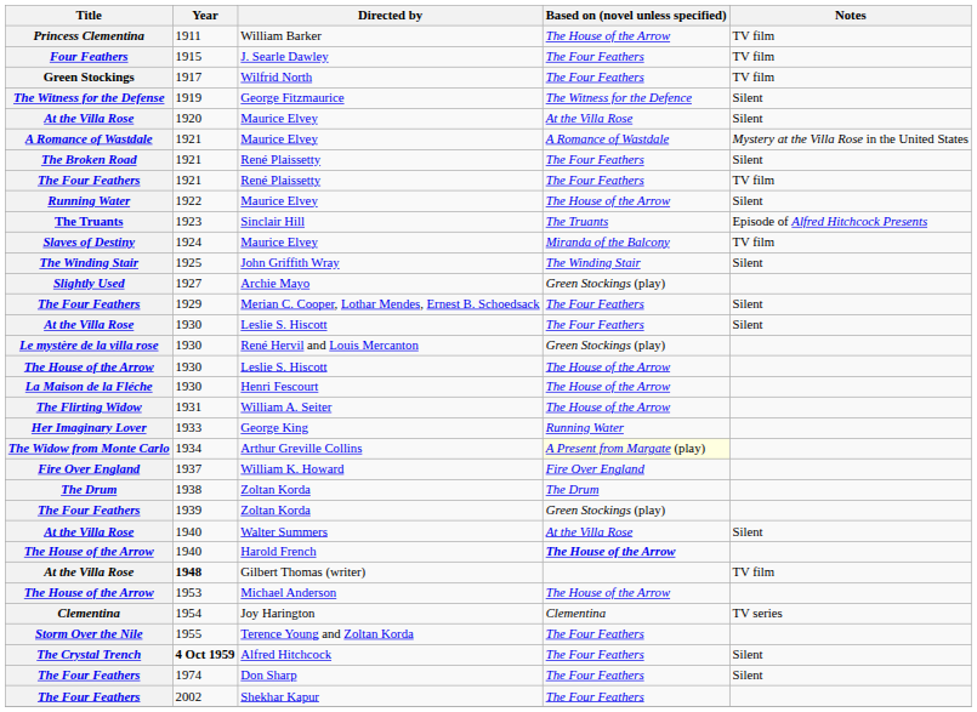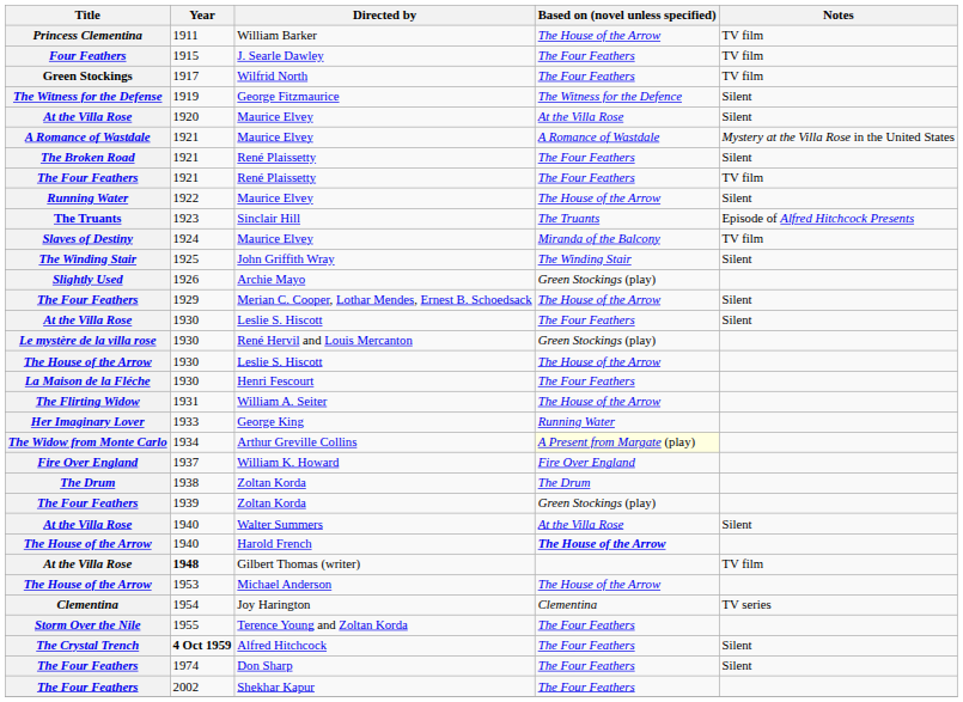 <table class="wikitable plainrowheaders sortable" style="margin-right: 0;">
 <tr>
 <th scope="col">Title</th>
 <th scope="col">Year</th>
 <th scope="col">Directed by</th>
 <th scope="col" class="unsortable">Based on (novel unless specified)</th>
 <th scope="col" class="unsortable">Notes</th>
 </tr>
 <tr>
 <th scope="row"><em>Princess Clementina</em></th>
 <td>1911</td>
 <td>William Barker</td>
 <td><a href='#'><em>The House of the Arrow</em></a></td>
 <td>TV film</td>
 </tr>
 <tr>
 <th scope="row"><em><a href='#'>Four Feathers</a></em></th>
 <td>1915</td>
 <td><a href='#'>J. Searle Dawley</a></td>
 <td><em><a href='#'>The Four Feathers</a></em></td>
 <td>TV film</td>
 </tr>
 <tr>
 <th scope="row">Green Stockings</th>
 <td>1917</td>
 <td><a href='#'>Wilfrid North</a></td>
 <td><em><a href='#'>The Four Feathers</a></em></td>
 <td>TV film</td>
 </tr>
 <tr>
 <th scope="row"><em><a href='#'>The Witness for the Defense</a></em></th>
 <td>1919</td>
 <td><a href='#'>George Fitzmaurice</a></td>
 <td><em><a href='#'>The Witness for the Defence</a></em></td>
 <td>Silent</td>
 </tr>
 <tr>
 <th scope="row"><em><a href='#'>At the Villa Rose</a></em></th>
 <td>1920</td>
 <td><a href='#'>Maurice Elvey</a></td>
 <td><a href='#'><em>At the Villa Rose</em></a></td>
 <td>Silent</td>
 </tr>
 <tr>
 <th scope="row"><em><a href='#'>A Romance of Wastdale</a></em></th>
 <td>1921</td>
 <td><a href='#'>Maurice Elvey</a></td>
 <td><em><a href='#'>A Romance of Wastdale</a></em></td>
 <td><em>Mystery at the Villa Rose</em> in the United States</td>
 </tr>
 <tr>
 <th scope="row"><em><a href='#'>The Broken Road</a></em></th>
 <td>1921</td>
 <td><a href='#'>René Plaissetty</a></td>
 <td><em><a href='#'>The Four Feathers</a></em></td>
 <td>Silent</td>
 </tr>
 <tr>
 <th scope="row"><a href='#'><em>The Four Feathers</em></a></th>
 <td>1921</td>
 <td><a href='#'>René Plaissetty</a></td>
 <td><em><a href='#'>The Four Feathers</a></em></td>
 <td>TV film</td>
 </tr>
 <tr>
 <th scope="row"><em><a href='#'>Running Water</a></em></th>
 <td>1922</td>
 <td><a href='#'>Maurice Elvey</a></td>
 <td><a href='#'><em>The House of the Arrow</em></a></td>
 <td>Silent</td>
 </tr>
 <tr>
 <th scope="row"><a href='#'>The Truants</a></th>
 <td>1923</td>
 <td><a href='#'>Sinclair Hill</a></td>
 <td><a href='#'><em>The Truants</em></a></td>
 <td>Episode of <em><a href='#'>Alfred Hitchcock Presents</a></em></td>
 </tr>
 <tr>
 <th scope="row"><em><a href='#'>Slaves of Destiny</a></em></th>
 <td>1924</td>
 <td><a href='#'>Maurice Elvey</a></td>
 <td><em><a href='#'>Miranda of the Balcony</a></em></td>
 <td>TV film</td>
 </tr>
 <tr>
 <th scope="row"><em><a href='#'>The Winding Stair</a></em></th>
 <td>1925</td>
 <td><a href='#'>John Griffith Wray</a></td>
 <td><a href='#'><em>The Winding Stair</em></a></td>
 <td>Silent</td>
 </tr>
 <tr>
 <th scope="row"><em><a href='#'>Slightly Used</a></em></th>
-<td>1927</td>
+<td>1926</td>
 <td><a href='#'>Archie Mayo</a></td>
 <td><em>Green Stockings</em> (play)</td>
 <td></td>
 </tr>
 <tr>
 <th scope="row"><a href='#'><em>The Four Feathers</em></a></th>
 <td>1929</td>
 <td><a href='#'>Merian C. Cooper</a>, <a href='#'>Lothar Mendes</a>, <a href='#'>Ernest B. Schoedsack</a></td>
-<td><em><a href='#'>The Four Feathers</a></em></td>
+<td><a href='#'><em>The House of the Arrow</em></a></td>
 <td>Silent</td>
 </tr>
 <tr>
 <th scope="row"><em><a href='#'>At the Villa Rose</a></em></th>
 <td>1930</td>
 <td><a href='#'>Leslie S. Hiscott</a></td>
 <td><em><a href='#'>The Four Feathers</a></em></td>
 <td>Silent</td>
 </tr>
 <tr>
 <th scope="row"><a href='#'><em>Le mystère de la villa rose</em></a></th>
 <td>1930</td>
 <td><a href='#'>René Hervil</a> and <a href='#'>Louis Mercanton</a></td>
 <td><em>Green Stockings</em> (play)</td>
 <td></td>
 </tr>
 <tr>
 <th scope="row"><em><a href='#'>The House of the Arrow</a></em></th>
 <td>1930</td>
 <td><a href='#'>Leslie S. Hiscott</a></td>
 <td><a href='#'><em>The House of the Arrow</em></a></td>
 <td></td>
 </tr>
 <tr>
 <th scope="row"><em><a href='#'>La Maison de la Fléche</a></em></th>
 <td>1930</td>
 <td><a href='#'>Henri Fescourt</a></td>
-<td><a href='#'><em>The House of the Arrow</em></a></td>
+<td><em><a href='#'>The Four Feathers</a></em></td>
 <td></td>
 </tr>
 <tr>
 <th scope="row"><em><a href='#'>The Flirting Widow</a></em></th>
 <td>1931</td>
 <td><a href='#'>William A. Seiter</a></td>
 <td><a href='#'><em>The House of the Arrow</em></a></td>
 <td></td>
 </tr>
 <tr>
 <th scope="row"><em><a href='#'>Her Imaginary Lover</a></em></th>
 <td>1933</td>
 <td><a href='#'>George King</a></td>
 <td><a href='#'><em>Running Water</em></a></td>
 <td></td>
 </tr>
 <tr>
 <th scope="row"><em><a href='#'>The Widow from Monte Carlo</a></em></th>
 <td>1934</td>
 <td><a href='#'>Arthur Greville Collins</a></td>
 <td style="background: lightyellow;"><em><a href='#'>A Present from Margate</a></em> (play)</td>
 <td></td>
 </tr>
 <tr>
 <th scope="row"><em><a href='#'>Fire Over England</a></em></th>
 <td>1937</td>
 <td><a href='#'>William K. Howard</a></td>
 <td><a href='#'><em>Fire Over England</em></a></td>
 <td></td>
 </tr>
 <tr>
 <th scope="row"><em><a href='#'>The Drum</a></em></th>
 <td>1938</td>
 <td><a href='#'>Zoltan Korda</a></td>
 <td><em><a href='#'>The Drum</a></em></td>
 <td></td>
 </tr>
 <tr>
 <th scope="row"><a href='#'><em>The Four Feathers</em></a></th>
 <td>1939</td>
 <td><a href='#'>Zoltan Korda</a></td>
 <td><em>Green Stockings</em> (play)</td>
 <td></td>
 </tr>
 <tr>
 <th scope="row"><em><a href='#'>At the Villa Rose</a></em></th>
 <td>1940</td>
 <td><a href='#'>Walter Summers</a></td>
 <td><a href='#'><em>At the Villa Rose</em></a></td>
 <td>Silent</td>
 </tr>
 <tr>
 <th scope="row"><em><a href='#'>The House of the Arrow</a></em></th>
 <td>1940</td>
 <td><a href='#'>Harold French</a></td>
 <td><strong><a href='#'><em>The House of the Arrow</em></a></strong></td>
 <td></td>
 </tr>
 <tr>
 <th scope="row"><em>At the Villa Rose</em></th>
 <td><strong>1948</strong></td>
 <td>Gilbert Thomas (writer)</td>
 <td></td>
 <td>TV film</td>
 </tr>
 <tr>
 <th scope="row"><em><a href='#'>The House of the Arrow</a></em></th>
 <td>1953</td>
 <td><a href='#'>Michael Anderson</a></td>
 <td><a href='#'><em>The House of the Arrow</em></a></td>
 <td></td>
 </tr>
 <tr>
 <th scope="row"><em>Clementina</em></th>
 <td>1954</td>
 <td>Joy Harington</td>
 <td><em>Clementina</em></td>
 <td>TV series</td>
 </tr>
 <tr>
 <th scope="row"><em><a href='#'>Storm Over the Nile</a></em></th>
 <td>1955</td>
 <td><a href='#'>Terence Young</a> and <a href='#'>Zoltan Korda</a></td>
 <td><em><a href='#'>The Four Feathers</a></em></td>
 <td></td>
 </tr>
 <tr>
 <th scope="row"><em><a href='#'>The Crystal Trench</a></em></th>
 <td><strong>4 Oct 1959</strong></td>
 <td><a href='#'>Alfred Hitchcock</a></td>
 <td><em><a href='#'>The Four Feathers</a></em></td>
 <td>Silent</td>
 </tr>
 <tr>
 <th scope="row"><a href='#'><em>The Four Feathers</em></a></th>
 <td>1974</td>
 <td><a href='#'>Don Sharp</a></td>
 <td><em><a href='#'>The Four Feathers</a></em></td>
 <td>Silent</td>
 </tr>
 <tr>
 <th scope="row"><a href='#'><em>The Four Feathers</em></a></th>
 <td>2002</td>
 <td><a href='#'>Shekhar Kapur</a></td>
 <td><em><a href='#'>The Four Feathers</a></em></td>
 <td></td>
 </tr>
 <tr>
 </tr>
 </table>
